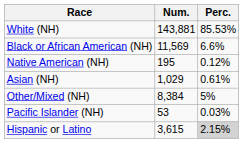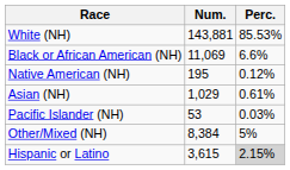 <table class="wikitable">
 <tr>
 <th>Race</th>
 <th>Num.</th>
 <th>Perc.</th>
 </tr>
 <tr>
 <td><a href='#'>White</a> (NH)</td>
 <td>143,881</td>
 <td>85.53%</td>
 </tr>
 <tr>
 <td><a href='#'>Black or African American</a> (NH)</td>
-<td>11,569</td>
+<td>11,069</td>
 <td>6.6%</td>
 </tr>
 <tr>
 <td><a href='#'>Native American</a> (NH)</td>
 <td>195</td>
 <td>0.12%</td>
 </tr>
 <tr>
 <td><a href='#'>Asian</a> (NH)</td>
 <td>1,029</td>
 <td>0.61%</td>
 </tr>
 <tr>
+<td><a href='#'>Pacific Islander</a> (NH)</td>
+<td>53</td>
+<td>0.03%</td>
+</tr>
+<tr>
 <td><a href='#'>Other/Mixed</a> (NH)</td>
 <td>8,384</td>
 <td>5%</td>
-</tr>
-<tr>
-<td><a href='#'>Pacific Islander</a> (NH)</td>
-<td>53</td>
-<td>0.03%</td>
 </tr>
 <tr>
 <td><a href='#'>Hispanic</a> or <a href='#'>Latino</a></td>
 <td>3,615</td>
 <td style="background: lightgrey;">2.15%</td>
 </tr>
 </table>
